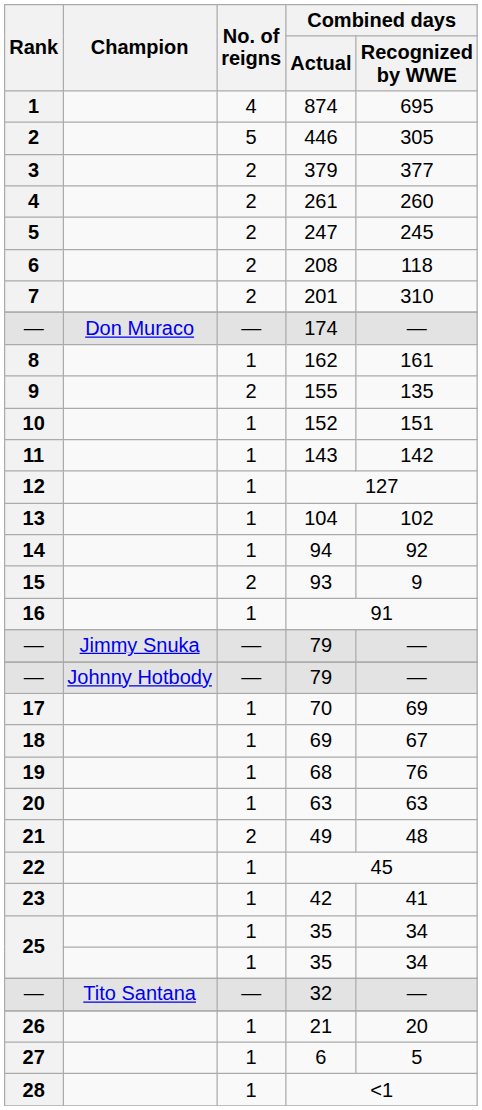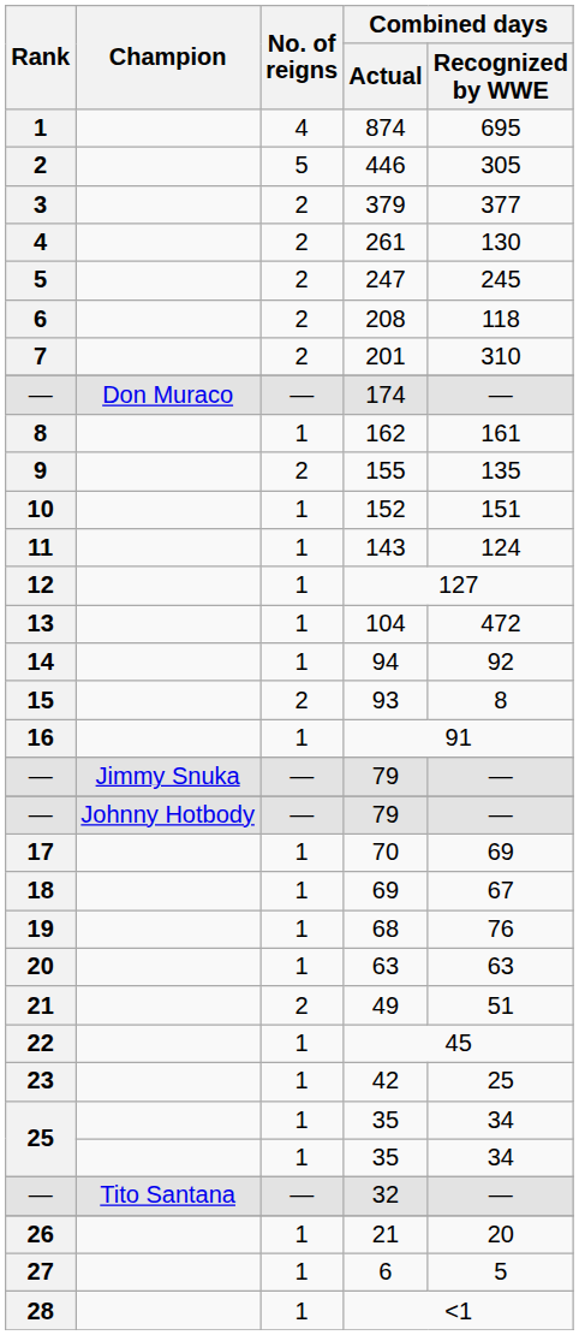 <table class="wikitable sortable" style="text-align: center">
 <tr>
 <th rowspan=2>Rank</th>
 <th rowspan=2>Champion</th>
 <th rowspan=2>No. of<br>reigns</th>
 <th colspan=2>Combined days</th>
 </tr>
 <tr>
 <th>Actual</th>
 <th>Recognized<br>by WWE</th>
 </tr>
 <tr>
 <th>1</th>
 <td></td>
 <td>4</td>
 <td>874</td>
 <td>695</td>
 </tr>
 <tr>
 <th>2</th>
 <td></td>
 <td>5</td>
 <td>446</td>
 <td>305</td>
 </tr>
 <tr>
 <th>3</th>
 <td></td>
 <td>2</td>
 <td>379</td>
 <td>377</td>
 </tr>
 <tr>
 <th>4</th>
 <td></td>
 <td>2</td>
 <td>261</td>
-<td>260</td>
+<td>130</td>
 </tr>
 <tr>
 <th>5</th>
 <td></td>
 <td>2</td>
 <td>247</td>
 <td>245</td>
 </tr>
 <tr>
 <th>6</th>
 <td></td>
 <td>2</td>
 <td>208</td>
 <td>118</td>
 </tr>
 <tr>
 <th>7</th>
 <td></td>
 <td>2</td>
 <td>201</td>
 <td>310</td>
 </tr>
 <tr>
 </tr>
 <tr style="background-color:#e3e3e3">
 <td>—</td>
 <td><a href='#'>Don Muraco</a></td>
 <td>—</td>
 <td>174</td>
 <td>—</td>
 </tr>
 <tr>
 <th>8</th>
 <td></td>
 <td>1</td>
 <td>162</td>
 <td>161</td>
 </tr>
 <tr>
 <th>9</th>
 <td></td>
 <td>2</td>
 <td>155</td>
 <td>135</td>
 </tr>
 <tr>
 <th>10</th>
 <td></td>
 <td>1</td>
 <td>152</td>
 <td>151</td>
 </tr>
 <tr>
 <th>11</th>
 <td></td>
 <td>1</td>
 <td>143</td>
-<td>142</td>
+<td>124</td>
 </tr>
 <tr>
 <th>12</th>
 <td></td>
 <td>1</td>
 <td colspan=2>127</td>
 </tr>
 <tr>
 <th>13</th>
 <td></td>
 <td>1</td>
 <td>104</td>
-<td>102</td>
+<td>472</td>
 </tr>
 <tr>
 <th>14</th>
 <td></td>
 <td>1</td>
 <td>94</td>
 <td>92</td>
 </tr>
 <tr>
 <th>15</th>
 <td></td>
 <td>2</td>
 <td>93</td>
-<td>9</td>
+<td>8</td>
 </tr>
 <tr>
 <th>16</th>
 <td></td>
 <td>1</td>
 <td colspan=2>91</td>
 </tr>
 <tr>
 </tr>
 <tr style="background-color:#e3e3e3">
 <td>—</td>
 <td><a href='#'>Jimmy Snuka</a></td>
 <td>—</td>
 <td>79</td>
 <td>—</td>
 </tr>
 <tr>
 </tr>
 <tr style="background-color:#e3e3e3">
 <td>—</td>
 <td><a href='#'>Johnny Hotbody</a></td>
 <td>—</td>
 <td>79</td>
 <td>—</td>
 </tr>
 <tr>
 <th>17</th>
 <td></td>
 <td>1</td>
 <td>70</td>
 <td>69</td>
 </tr>
 <tr>
 <th>18</th>
 <td></td>
 <td>1</td>
 <td>69</td>
 <td>67</td>
 </tr>
 <tr>
 <th>19</th>
 <td></td>
 <td>1</td>
 <td>68</td>
 <td>76</td>
 </tr>
 <tr>
 <th>20</th>
 <td></td>
 <td>1</td>
 <td>63</td>
 <td>63</td>
 </tr>
 <tr>
 <th>21</th>
 <td></td>
 <td>2</td>
 <td>49</td>
-<td>48</td>
+<td>51</td>
 </tr>
 <tr>
 <th>22</th>
 <td></td>
 <td>1</td>
 <td colspan=2>45</td>
 </tr>
 <tr>
 <th>23</th>
 <td></td>
 <td>1</td>
 <td>42</td>
-<td>41</td>
+<td>25</td>
 </tr>
 <tr>
 <th rowspan=2>25</th>
 <td></td>
 <td>1</td>
 <td>35</td>
 <td>34</td>
 </tr>
 <tr>
 <td></td>
 <td>1</td>
 <td>35</td>
 <td>34</td>
 </tr>
 <tr>
 </tr>
 <tr style="background-color:#e3e3e3">
 <td>—</td>
 <td><a href='#'>Tito Santana</a></td>
 <td>—</td>
 <td>32</td>
 <td>—</td>
 </tr>
 <tr>
 </tr>
 <tr>
 <th>26</th>
 <td></td>
 <td>1</td>
 <td>21</td>
 <td>20</td>
 </tr>
 <tr>
 <th>27</th>
 <td></td>
 <td>1</td>
 <td>6</td>
 <td>5</td>
 </tr>
 <tr>
 <th>28</th>
 <td></td>
 <td>1</td>
 <td colspan=2><1</td>
 </tr>
 </table>
